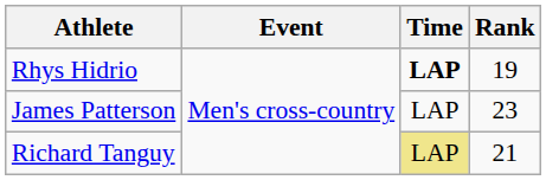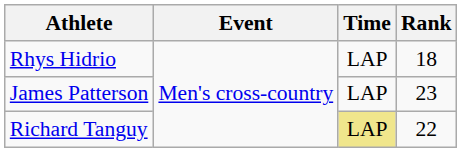 <table class="wikitable" style="font-size:90%">
 <tr>
 <th>Athlete</th>
 <th>Event</th>
 <th>Time</th>
 <th>Rank</th>
 </tr>
 <tr align=center>
 <td align=left><a href='#'>Rhys Hidrio</a></td>
 <td align=left rowspan=3><a href='#'>Men's cross-country</a></td>
-<td><strong>LAP</strong></td>
-<td>19</td>
+<td>LAP</td>
+<td>18</td>
 </tr>
 <tr align=center>
 <td align=left><a href='#'>James Patterson</a></td>
 <td>LAP</td>
 <td>23</td>
 </tr>
 <tr align=center>
 <td align=left><a href='#'>Richard Tanguy</a></td>
 <td style="background: khaki;">LAP</td>
-<td>21</td>
+<td>22</td>
 </tr>
 </table>
